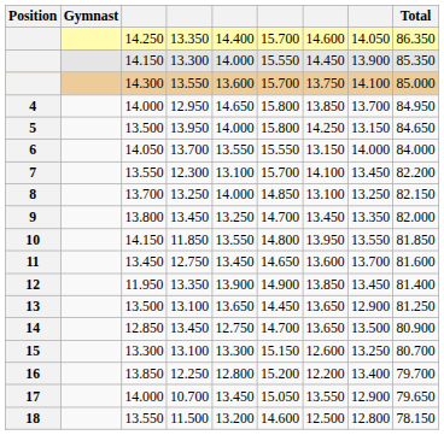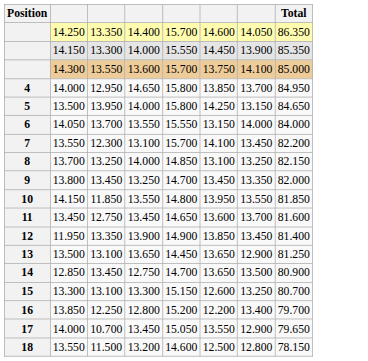 <table class="wikitable sortable" style="text-align:center; ">
 <tr>
 <th scope=col>Position</th>
-<th scope=col>Gymnast</th>
 <th scope=col></th>
 <th scope=col></th>
 <th scope=col></th>
 <th scope=col></th>
 <th scope=col></th>
 <th scope=col></th>
 <th scope=col>Total</th>
 </tr>
 <tr bgcolor=fffcaf>
 <th scope=row></th>
-<td align=left></td>
 <td>14.250</td>
 <td>13.350</td>
 <td>14.400</td>
 <td>15.700</td>
 <td>14.600</td>
 <td>14.050</td>
 <td>86.350</td>
 </tr>
 <tr bgcolor=e5e5e5>
 <th scope=row></th>
-<td align=left></td>
 <td>14.150</td>
 <td>13.300</td>
 <td>14.000</td>
 <td>15.550</td>
 <td>14.450</td>
 <td>13.900</td>
 <td>85.350</td>
 </tr>
 <tr bgcolor=eecc99>
 <th scope=row></th>
-<td align=left></td>
 <td>14.300</td>
 <td>13.550</td>
 <td>13.600</td>
 <td>15.700</td>
 <td>13.750</td>
 <td>14.100</td>
 <td>85.000</td>
 </tr>
 <tr>
 <th scope=row>4</th>
-<td align=left></td>
 <td>14.000</td>
 <td>12.950</td>
 <td>14.650</td>
 <td>15.800</td>
 <td>13.850</td>
 <td>13.700</td>
 <td>84.950</td>
 </tr>
 <tr>
 <th scope=row>5</th>
-<td align=left></td>
 <td>13.500</td>
 <td>13.950</td>
 <td>14.000</td>
 <td>15.800</td>
 <td>14.250</td>
 <td>13.150</td>
 <td>84.650</td>
 </tr>
 <tr>
 <th scope=row>6</th>
-<td align=left></td>
 <td>14.050</td>
 <td>13.700</td>
 <td>13.550</td>
 <td>15.550</td>
 <td>13.150</td>
 <td>14.000</td>
 <td>84.000</td>
 </tr>
 <tr>
 <th scope=row>7</th>
-<td align=left></td>
 <td>13.550</td>
 <td>12.300</td>
 <td>13.100</td>
 <td>15.700</td>
 <td>14.100</td>
 <td>13.450</td>
 <td>82.200</td>
 </tr>
 <tr>
 <th scope=row>8</th>
-<td align=left></td>
 <td>13.700</td>
 <td>13.250</td>
 <td>14.000</td>
 <td>14.850</td>
 <td>13.100</td>
 <td>13.250</td>
 <td>82.150</td>
 </tr>
 <tr>
 <th scope=row>9</th>
-<td align=left></td>
 <td>13.800</td>
 <td>13.450</td>
 <td>13.250</td>
 <td>14.700</td>
 <td>13.450</td>
 <td>13.350</td>
 <td>82.000</td>
 </tr>
 <tr>
 <th scope=row>10</th>
-<td align=left></td>
 <td>14.150</td>
 <td>11.850</td>
 <td>13.550</td>
 <td>14.800</td>
 <td>13.950</td>
 <td>13.550</td>
 <td>81.850</td>
 </tr>
 <tr>
 <th scope=row>11</th>
-<td align=left></td>
 <td>13.450</td>
 <td>12.750</td>
 <td>13.450</td>
 <td>14.650</td>
 <td>13.600</td>
 <td>13.700</td>
 <td>81.600</td>
 </tr>
 <tr>
 <th scope=row>12</th>
-<td align=left></td>
 <td>11.950</td>
 <td>13.350</td>
 <td>13.900</td>
 <td>14.900</td>
 <td>13.850</td>
 <td>13.450</td>
 <td>81.400</td>
 </tr>
 <tr>
 <th scope=row>13</th>
-<td align=left></td>
 <td>13.500</td>
 <td>13.100</td>
 <td>13.650</td>
 <td>14.450</td>
 <td>13.650</td>
 <td>12.900</td>
 <td>81.250</td>
 </tr>
 <tr>
 <th scope=row>14</th>
-<td align=left></td>
 <td>12.850</td>
 <td>13.450</td>
 <td>12.750</td>
 <td>14.700</td>
 <td>13.650</td>
 <td>13.500</td>
 <td>80.900</td>
 </tr>
 <tr>
 <th scope=row>15</th>
-<td align=left></td>
 <td>13.300</td>
 <td>13.100</td>
 <td>13.300</td>
 <td>15.150</td>
 <td>12.600</td>
 <td>13.250</td>
 <td>80.700</td>
 </tr>
 <tr>
 <th scope=row>16</th>
-<td align=left></td>
 <td>13.850</td>
 <td>12.250</td>
 <td>12.800</td>
 <td>15.200</td>
 <td>12.200</td>
 <td>13.400</td>
 <td>79.700</td>
 </tr>
 <tr>
 <th scope=row>17</th>
-<td align=left></td>
 <td>14.000</td>
 <td>10.700</td>
 <td>13.450</td>
 <td>15.050</td>
 <td>13.550</td>
 <td>12.900</td>
 <td>79.650</td>
 </tr>
 <tr>
 <th scope=row>18</th>
-<td align=left></td>
 <td>13.550</td>
 <td>11.500</td>
 <td>13.200</td>
 <td>14.600</td>
 <td>12.500</td>
 <td>12.800</td>
 <td>78.150</td>
 </tr>
 </table>
